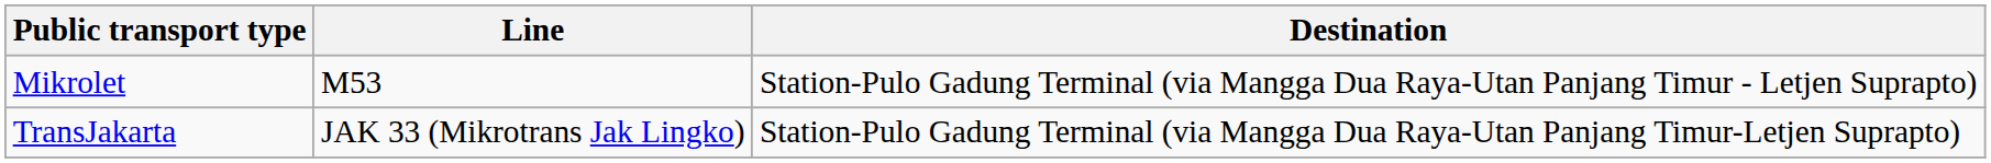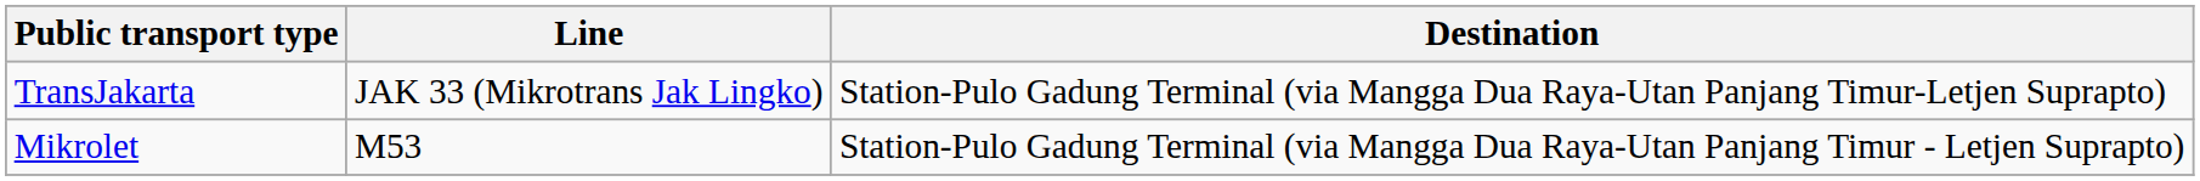 <table class="wikitable">
 <tr>
 <th>Public transport type</th>
 <th>Line</th>
 <th>Destination</th>
 </tr>
 <tr>
+<td><a href='#'>TransJakarta</a></td>
+<td>JAK 33 (Mikrotrans <a href='#'>Jak Lingko</a>)</td>
+<td> Station-Pulo Gadung Terminal (via Mangga Dua Raya-Utan Panjang Timur-Letjen Suprapto)</td>
+</tr>
+<tr>
 <td><a href='#'>Mikrolet</a></td>
 <td>M53</td>
 <td> Station-Pulo Gadung Terminal (via Mangga Dua Raya-Utan Panjang Timur - Letjen Suprapto)</td>
 </tr>
-<tr>
-<td><a href='#'>TransJakarta</a></td>
-<td>JAK 33 (Mikrotrans <a href='#'>Jak Lingko</a>)</td>
-<td> Station-Pulo Gadung Terminal (via Mangga Dua Raya-Utan Panjang Timur-Letjen Suprapto)</td>
-</tr>
 </table>
